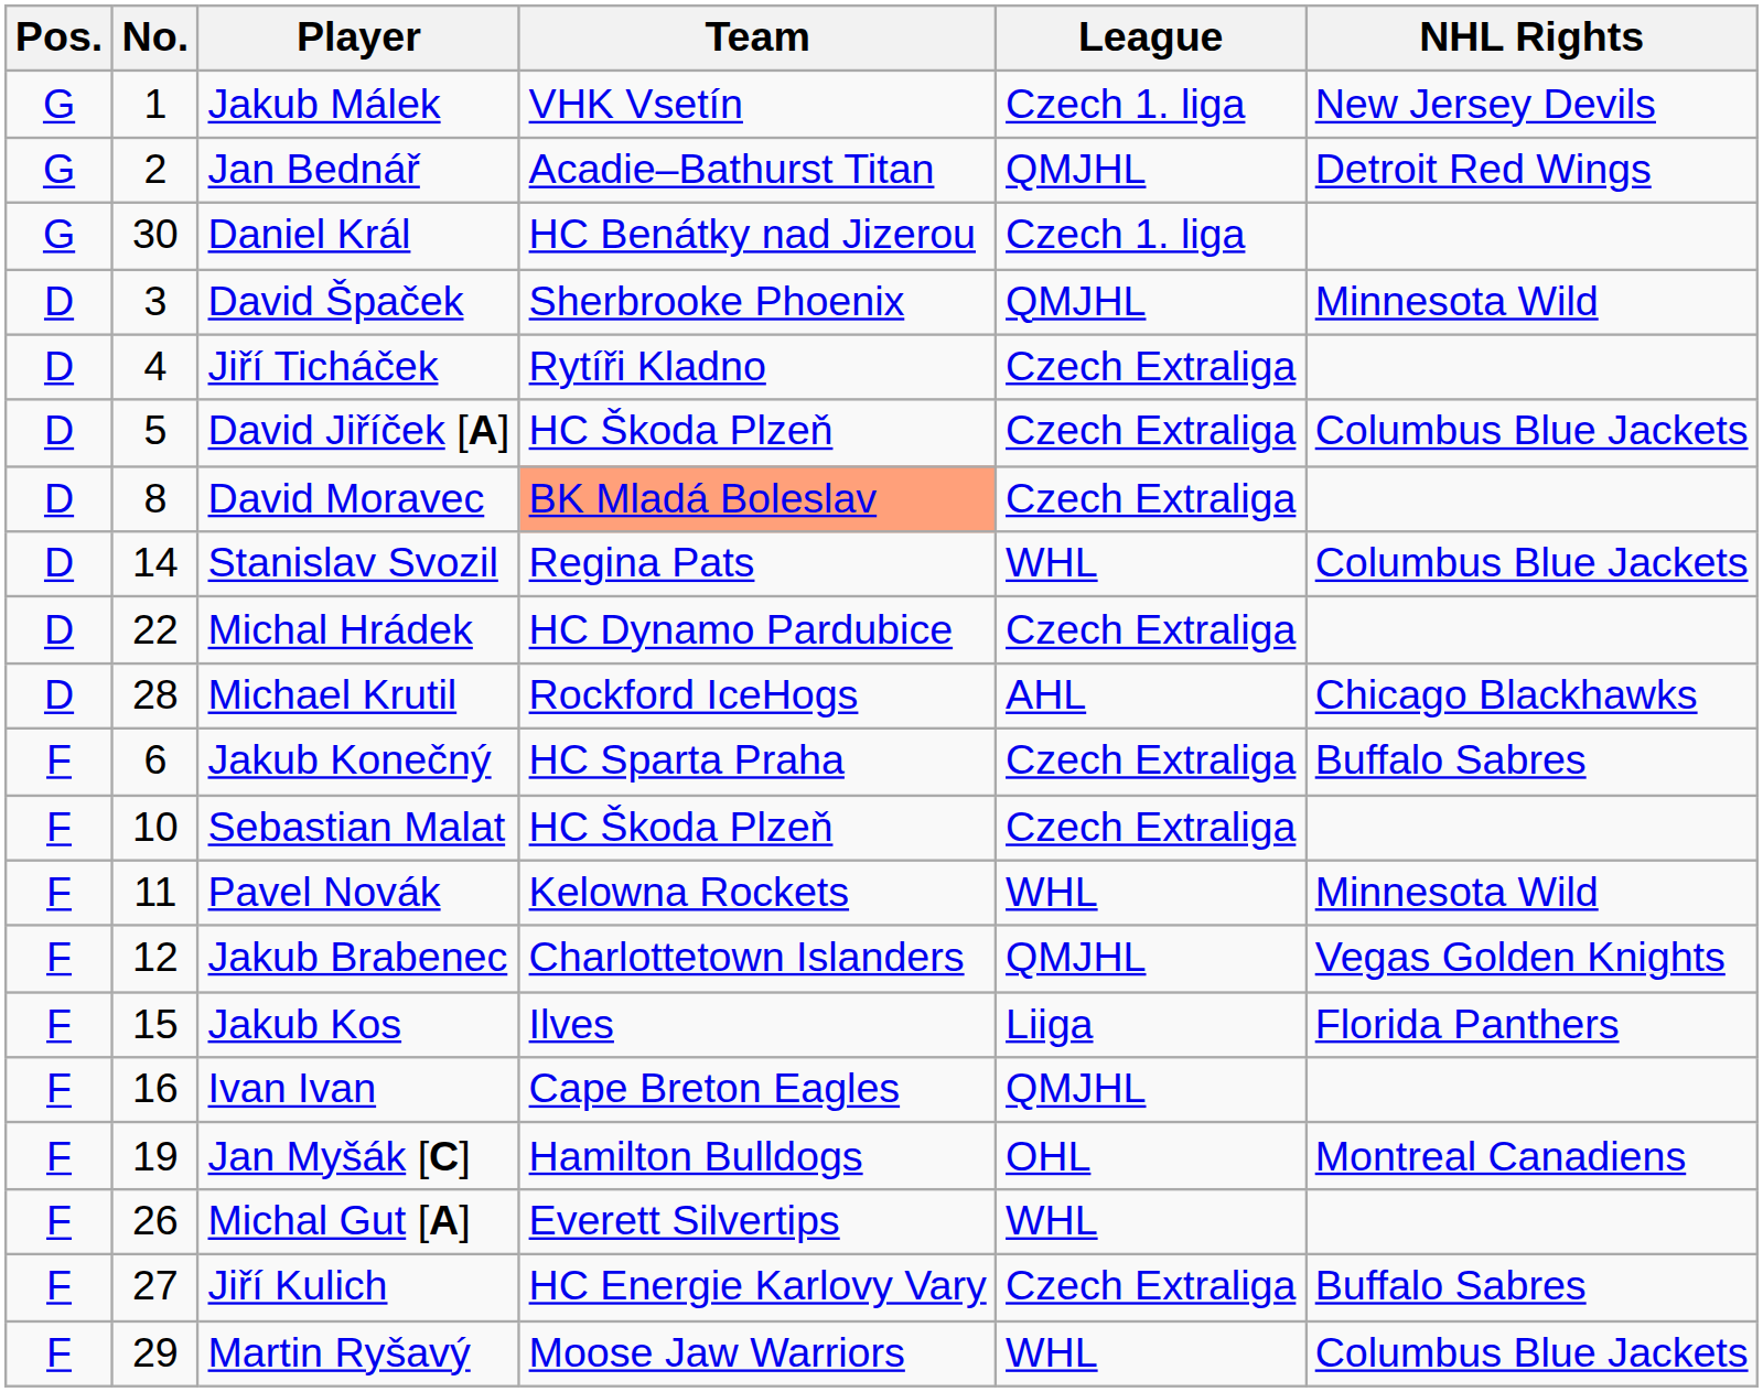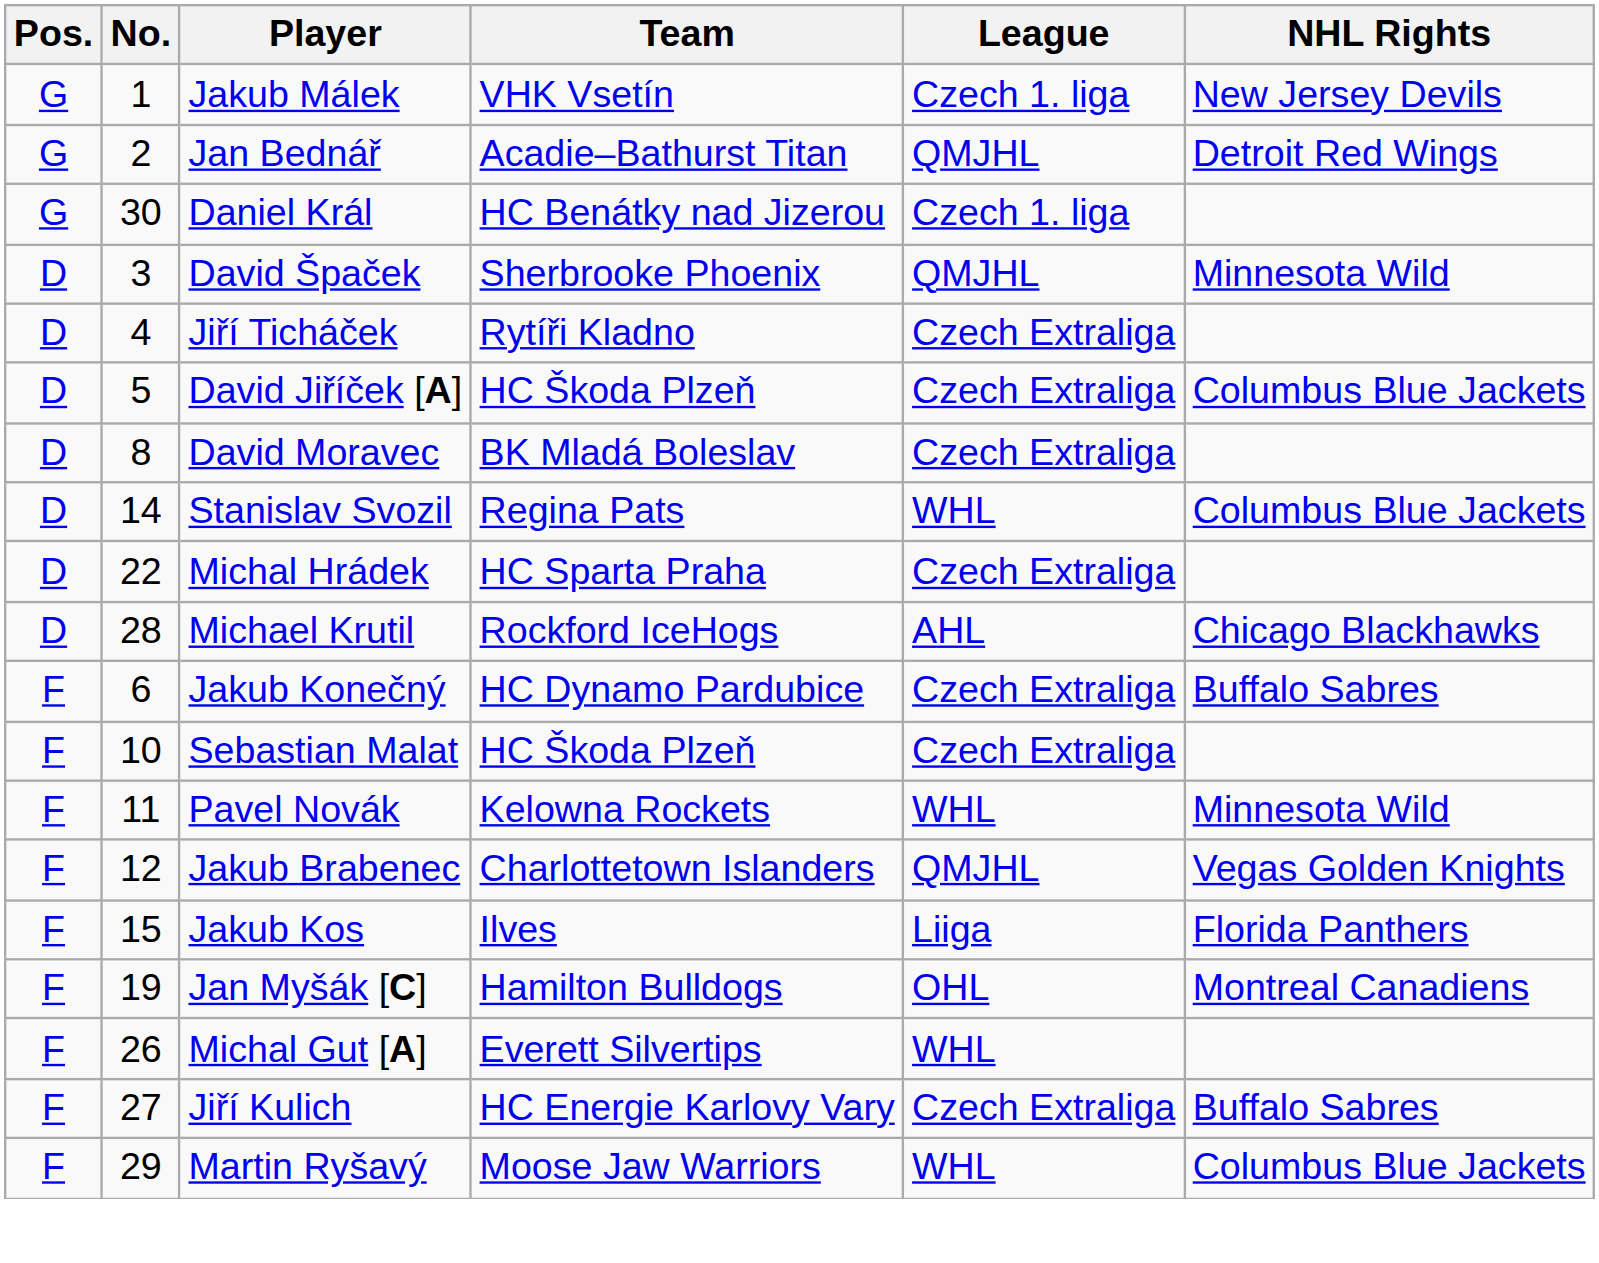 <table class="wikitable sortable">
 <tr>
 <th>Pos.</th>
 <th>No.</th>
 <th>Player</th>
 <th>Team</th>
 <th>League</th>
 <th>NHL Rights</th>
 </tr>
 <tr>
 <td style="text-align:center;"><a href='#'>G</a></td>
 <td style="text-align:center;">1</td>
 <td><a href='#'>Jakub Málek</a></td>
 <td> <a href='#'>VHK Vsetín</a></td>
 <td> <a href='#'>Czech 1. liga</a></td>
 <td><a href='#'>New Jersey Devils</a></td>
 </tr>
 <tr>
 <td style="text-align:center;"><a href='#'>G</a></td>
 <td style="text-align:center;">2</td>
 <td><a href='#'>Jan Bednář</a></td>
 <td> <a href='#'>Acadie–Bathurst Titan</a></td>
 <td> <a href='#'>QMJHL</a></td>
 <td><a href='#'>Detroit Red Wings</a></td>
 </tr>
 <tr>
 <td style="text-align:center;"><a href='#'>G</a></td>
 <td style="text-align:center;">30</td>
 <td><a href='#'>Daniel Král</a></td>
 <td> <a href='#'>HC Benátky nad Jizerou</a></td>
 <td> <a href='#'>Czech 1. liga</a></td>
 <td></td>
 </tr>
 <tr>
 <td style="text-align:center;"><a href='#'>D</a></td>
 <td style="text-align:center;">3</td>
 <td><a href='#'>David Špaček</a></td>
 <td> <a href='#'>Sherbrooke Phoenix</a></td>
 <td> <a href='#'>QMJHL</a></td>
 <td><a href='#'>Minnesota Wild</a></td>
 </tr>
 <tr>
 <td style="text-align:center;"><a href='#'>D</a></td>
 <td style="text-align:center;">4</td>
 <td><a href='#'>Jiří Ticháček</a></td>
 <td> <a href='#'>Rytíři Kladno</a></td>
 <td> <a href='#'>Czech Extraliga</a></td>
 <td></td>
 </tr>
 <tr>
 <td style="text-align:center;"><a href='#'>D</a></td>
 <td style="text-align:center;">5</td>
 <td><a href='#'>David Jiříček</a> [<strong>A</strong>]</td>
 <td> <a href='#'>HC Škoda Plzeň</a></td>
 <td> <a href='#'>Czech Extraliga</a></td>
 <td><a href='#'>Columbus Blue Jackets</a></td>
 </tr>
 <tr>
 <td style="text-align:center;"><a href='#'>D</a></td>
 <td style="text-align:center;">8</td>
 <td><a href='#'>David Moravec</a></td>
-<td style="background: lightsalmon;"> <a href='#'>BK Mladá Boleslav</a></td>
+<td> <a href='#'>BK Mladá Boleslav</a></td>
 <td> <a href='#'>Czech Extraliga</a></td>
 <td></td>
 </tr>
 <tr>
 <td style="text-align:center;"><a href='#'>D</a></td>
 <td style="text-align:center;">14</td>
 <td><a href='#'>Stanislav Svozil</a></td>
 <td> <a href='#'>Regina Pats</a></td>
 <td> <a href='#'>WHL</a></td>
 <td><a href='#'>Columbus Blue Jackets</a></td>
 </tr>
 <tr>
 <td style="text-align:center;"><a href='#'>D</a></td>
 <td style="text-align:center;">22</td>
 <td><a href='#'>Michal Hrádek</a></td>
-<td> <a href='#'>HC Dynamo Pardubice</a></td>
+<td> <a href='#'>HC Sparta Praha</a></td>
 <td> <a href='#'>Czech Extraliga</a></td>
 <td></td>
 </tr>
 <tr>
 <td style="text-align:center;"><a href='#'>D</a></td>
 <td style="text-align:center;">28</td>
 <td><a href='#'>Michael Krutil</a></td>
 <td> <a href='#'>Rockford IceHogs</a></td>
 <td> <a href='#'>AHL</a></td>
 <td><a href='#'>Chicago Blackhawks</a></td>
 </tr>
 <tr>
 <td style="text-align:center;"><a href='#'>F</a></td>
 <td style="text-align:center;">6</td>
 <td><a href='#'>Jakub Konečný</a></td>
-<td> <a href='#'>HC Sparta Praha</a></td>
+<td> <a href='#'>HC Dynamo Pardubice</a></td>
 <td> <a href='#'>Czech Extraliga</a></td>
 <td><a href='#'>Buffalo Sabres</a></td>
 </tr>
 <tr>
 <td style="text-align:center;"><a href='#'>F</a></td>
 <td style="text-align:center;">10</td>
 <td><a href='#'>Sebastian Malat</a></td>
 <td> <a href='#'>HC Škoda Plzeň</a></td>
 <td> <a href='#'>Czech Extraliga</a></td>
 <td></td>
 </tr>
 <tr>
 <td style="text-align:center;"><a href='#'>F</a></td>
 <td style="text-align:center;">11</td>
 <td><a href='#'>Pavel Novák</a></td>
 <td> <a href='#'>Kelowna Rockets</a></td>
 <td> <a href='#'>WHL</a></td>
 <td><a href='#'>Minnesota Wild</a></td>
 </tr>
 <tr>
 <td style="text-align:center;"><a href='#'>F</a></td>
 <td style="text-align:center;">12</td>
 <td><a href='#'>Jakub Brabenec</a></td>
 <td> <a href='#'>Charlottetown Islanders</a></td>
 <td> <a href='#'>QMJHL</a></td>
 <td><a href='#'>Vegas Golden Knights</a></td>
 </tr>
 <tr>
 <td style="text-align:center;"><a href='#'>F</a></td>
 <td style="text-align:center;">15</td>
 <td><a href='#'>Jakub Kos</a></td>
 <td> <a href='#'>Ilves</a></td>
 <td> <a href='#'>Liiga</a></td>
 <td><a href='#'>Florida Panthers</a></td>
 </tr>
 <tr>
 <td style="text-align:center;"><a href='#'>F</a></td>
-<td style="text-align:center;">16</td>
-<td><a href='#'>Ivan Ivan</a></td>
-<td> <a href='#'>Cape Breton Eagles</a></td>
-<td> <a href='#'>QMJHL</a></td>
-<td></td>
-</tr>
-<tr>
-<td style="text-align:center;"><a href='#'>F</a></td>
 <td style="text-align:center;">19</td>
 <td><a href='#'>Jan Myšák</a> [<strong>C</strong>]</td>
 <td> <a href='#'>Hamilton Bulldogs</a></td>
 <td> <a href='#'>OHL</a></td>
 <td><a href='#'>Montreal Canadiens</a></td>
 </tr>
 <tr>
 <td style="text-align:center;"><a href='#'>F</a></td>
 <td style="text-align:center;">26</td>
 <td><a href='#'>Michal Gut</a> [<strong>A</strong>]</td>
 <td> <a href='#'>Everett Silvertips</a></td>
 <td> <a href='#'>WHL</a></td>
 <td></td>
 </tr>
 <tr>
 <td style="text-align:center;"><a href='#'>F</a></td>
 <td style="text-align:center;">27</td>
 <td><a href='#'>Jiří Kulich</a></td>
 <td> <a href='#'>HC Energie Karlovy Vary</a></td>
 <td> <a href='#'>Czech Extraliga</a></td>
 <td><a href='#'>Buffalo Sabres</a></td>
 </tr>
 <tr>
 <td style="text-align:center;"><a href='#'>F</a></td>
 <td style="text-align:center;">29</td>
 <td><a href='#'>Martin Ryšavý</a></td>
 <td> <a href='#'>Moose Jaw Warriors</a></td>
 <td> <a href='#'>WHL</a></td>
 <td><a href='#'>Columbus Blue Jackets</a></td>
 </tr>
 </table>
